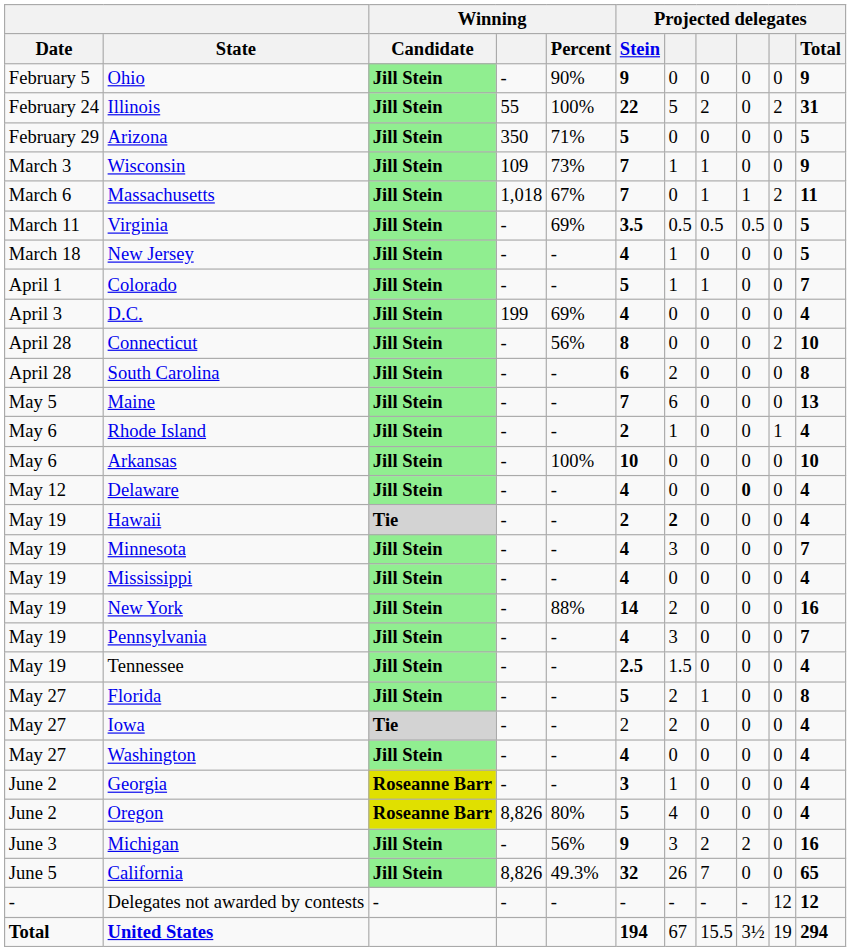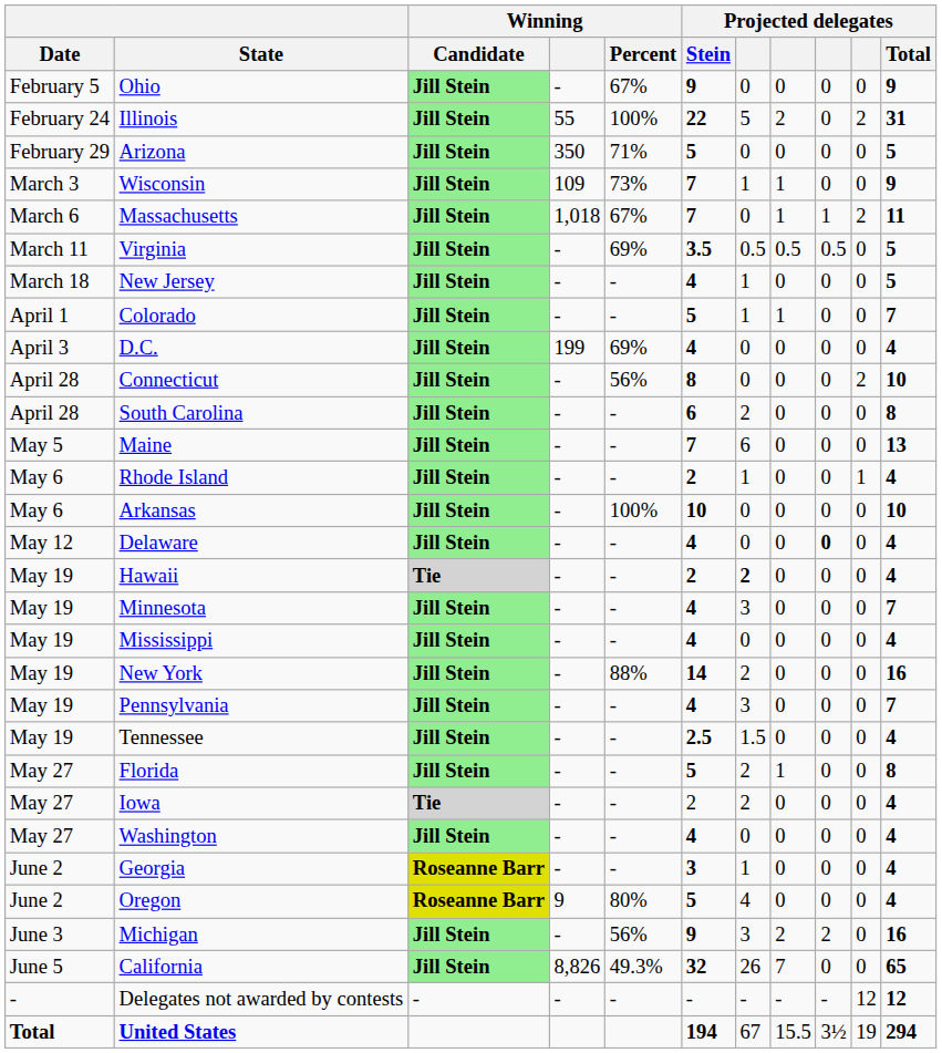 <table class="wikitable">
 <tr>
 <th colspan="2"></th>
 <th colspan="3">Winning</th>
 <th colspan="6">Projected delegates</th>
 </tr>
 <tr>
 <th>Date</th>
 <th>State</th>
 <th>Candidate</th>
 <th></th>
 <th>Percent</th>
 <th><a href='#'>Stein</a></th>
 <th></th>
 <th></th>
 <th></th>
 <th></th>
 <th>Total</th>
 </tr>
 <tr>
 <td>February 5</td>
 <td><a href='#'>Ohio</a></td>
 <td style= "background:lightgreen;"><strong>Jill Stein</strong></td>
 <td>-</td>
-<td>90%</td>
+<td>67%</td>
 <td><strong>9</strong></td>
 <td>0</td>
 <td>0</td>
 <td>0</td>
 <td>0</td>
 <td><strong>9</strong></td>
 </tr>
 <tr>
 <td>February 24</td>
 <td><a href='#'>Illinois</a></td>
 <td style= "background:lightgreen;"><strong>Jill Stein</strong></td>
 <td>55</td>
 <td>100%</td>
 <td><strong>22</strong></td>
 <td>5</td>
 <td>2</td>
 <td>0</td>
 <td>2</td>
 <td><strong>31</strong></td>
 </tr>
 <tr>
 <td>February 29</td>
 <td><a href='#'>Arizona</a></td>
 <td style= "background:lightgreen;"><strong>Jill Stein</strong></td>
 <td>350</td>
 <td>71%</td>
 <td><strong>5</strong></td>
 <td>0</td>
 <td>0</td>
 <td>0</td>
 <td>0</td>
 <td><strong>5</strong></td>
 </tr>
 <tr>
 <td>March 3</td>
 <td><a href='#'>Wisconsin</a></td>
 <td style= "background:lightgreen;"><strong>Jill Stein</strong></td>
 <td>109</td>
 <td>73%</td>
 <td><strong>7</strong></td>
 <td>1</td>
 <td>1</td>
 <td>0</td>
 <td>0</td>
 <td><strong>9</strong></td>
 </tr>
 <tr>
 <td>March 6</td>
 <td><a href='#'>Massachusetts</a></td>
 <td style= "background:lightgreen;"><strong>Jill Stein</strong></td>
 <td>1,018</td>
 <td>67%</td>
 <td><strong>7</strong></td>
 <td>0</td>
 <td>1</td>
 <td>1</td>
 <td>2</td>
 <td><strong>11</strong></td>
 </tr>
 <tr>
 <td>March 11</td>
 <td><a href='#'>Virginia</a></td>
 <td style= "background:lightgreen;"><strong>Jill Stein</strong></td>
 <td>-</td>
 <td>69%</td>
 <td><strong>3.5</strong></td>
 <td>0.5</td>
 <td>0.5</td>
 <td>0.5</td>
 <td>0</td>
 <td><strong>5</strong></td>
 </tr>
 <tr>
 <td>March 18</td>
 <td><a href='#'>New Jersey</a></td>
 <td style= "background:lightgreen;"><strong>Jill Stein</strong></td>
 <td>-</td>
 <td>-</td>
 <td><strong>4</strong></td>
 <td>1</td>
 <td>0</td>
 <td>0</td>
 <td>0</td>
 <td><strong>5</strong></td>
 </tr>
 <tr>
 <td>April 1</td>
 <td><a href='#'>Colorado</a></td>
 <td style= "background:lightgreen;"><strong>Jill Stein</strong></td>
 <td>-</td>
 <td>-</td>
 <td><strong>5</strong></td>
 <td>1</td>
 <td>1</td>
 <td>0</td>
 <td>0</td>
 <td><strong>7</strong></td>
 </tr>
 <tr>
 <td>April 3</td>
 <td><a href='#'>D.C.</a></td>
 <td style= "background:lightgreen;"><strong>Jill Stein</strong></td>
 <td>199</td>
 <td>69%</td>
 <td><strong>4</strong></td>
 <td>0</td>
 <td>0</td>
 <td>0</td>
 <td>0</td>
 <td><strong>4</strong></td>
 </tr>
 <tr>
 <td>April 28</td>
 <td><a href='#'>Connecticut</a></td>
 <td style= "background:lightgreen;"><strong>Jill Stein</strong></td>
 <td>-</td>
 <td>56%</td>
 <td><strong>8</strong></td>
 <td>0</td>
 <td>0</td>
 <td>0</td>
 <td>2</td>
 <td><strong>10</strong></td>
 </tr>
 <tr>
 <td>April 28</td>
 <td><a href='#'>South Carolina</a></td>
 <td style= "background:lightgreen;"><strong>Jill Stein</strong></td>
 <td>-</td>
 <td>-</td>
 <td><strong>6</strong></td>
 <td>2</td>
 <td>0</td>
 <td>0</td>
 <td>0</td>
 <td><strong>8</strong></td>
 </tr>
 <tr>
 <td>May 5</td>
 <td><a href='#'>Maine</a></td>
 <td style= "background:lightgreen;"><strong>Jill Stein</strong></td>
 <td>-</td>
 <td>-</td>
 <td><strong>7</strong></td>
 <td>6</td>
 <td>0</td>
 <td>0</td>
 <td>0</td>
 <td><strong>13</strong></td>
 </tr>
 <tr>
 <td>May 6</td>
 <td><a href='#'>Rhode Island</a></td>
 <td style= "background:lightgreen;"><strong>Jill Stein</strong></td>
 <td>-</td>
 <td>-</td>
 <td><strong>2</strong></td>
 <td>1</td>
 <td>0</td>
 <td>0</td>
 <td>1</td>
 <td><strong>4</strong></td>
 </tr>
 <tr>
 <td>May 6</td>
 <td><a href='#'>Arkansas</a></td>
 <td style= "background:lightgreen;"><strong>Jill Stein</strong></td>
 <td>-</td>
 <td>100%</td>
 <td><strong>10</strong></td>
 <td>0</td>
 <td>0</td>
 <td>0</td>
 <td>0</td>
 <td><strong>10</strong></td>
 </tr>
 <tr>
 <td>May 12</td>
 <td><a href='#'>Delaware</a></td>
 <td style= "background:lightgreen;"><strong>Jill Stein</strong></td>
 <td>-</td>
 <td>-</td>
 <td><strong>4</strong></td>
 <td>0</td>
 <td>0</td>
 <td><strong>0</strong></td>
 <td>0</td>
 <td><strong>4</strong></td>
 </tr>
 <tr>
 <td>May 19</td>
 <td><a href='#'>Hawaii</a></td>
 <td style= "background:lightgrey;"><strong>Tie</strong></td>
 <td>-</td>
 <td>-</td>
 <td><strong>2</strong></td>
 <td><strong>2</strong></td>
 <td>0</td>
 <td>0</td>
 <td>0</td>
 <td><strong>4</strong></td>
 </tr>
 <tr>
 <td>May 19</td>
 <td><a href='#'>Minnesota</a></td>
 <td style= "background:lightgreen;"><strong>Jill Stein</strong></td>
 <td>-</td>
 <td>-</td>
 <td><strong>4</strong></td>
 <td>3</td>
 <td>0</td>
 <td>0</td>
 <td>0</td>
 <td><strong>7</strong></td>
 </tr>
 <tr>
 <td>May 19</td>
 <td><a href='#'>Mississippi</a></td>
 <td style= "background:lightgreen;"><strong>Jill Stein</strong></td>
 <td>-</td>
 <td>-</td>
 <td><strong>4</strong></td>
 <td>0</td>
 <td>0</td>
 <td>0</td>
 <td>0</td>
 <td><strong>4</strong></td>
 </tr>
 <tr>
 <td>May 19</td>
 <td><a href='#'>New York</a></td>
 <td style= "background:lightgreen;"><strong>Jill Stein</strong></td>
 <td>-</td>
 <td>88%</td>
 <td><strong>14</strong></td>
 <td>2</td>
 <td>0</td>
 <td>0</td>
 <td>0</td>
 <td><strong>16</strong></td>
 </tr>
 <tr>
 <td>May 19</td>
 <td><a href='#'>Pennsylvania</a></td>
 <td style= "background:lightgreen;"><strong>Jill Stein</strong></td>
 <td>-</td>
 <td>-</td>
 <td><strong>4</strong></td>
 <td>3</td>
 <td>0</td>
 <td>0</td>
 <td>0</td>
 <td><strong>7</strong></td>
 </tr>
 <tr>
 <td>May 19</td>
 <td>Tennessee</td>
 <td style= "background:lightgreen;"><strong>Jill Stein</strong></td>
 <td>-</td>
 <td>-</td>
 <td><strong>2.5</strong></td>
 <td>1.5</td>
 <td>0</td>
 <td>0</td>
 <td>0</td>
 <td><strong>4</strong></td>
 </tr>
 <tr>
 <td>May 27</td>
 <td><a href='#'>Florida</a></td>
 <td style= "background:lightgreen;"><strong>Jill Stein</strong></td>
 <td>-</td>
 <td>-</td>
 <td><strong>5</strong></td>
 <td>2</td>
 <td>1</td>
 <td>0</td>
 <td>0</td>
 <td><strong>8</strong></td>
 </tr>
 <tr>
 <td>May 27</td>
 <td><a href='#'>Iowa</a></td>
 <td style= "background:lightgrey;"><strong>Tie</strong></td>
 <td>-</td>
 <td>-</td>
 <td>2</td>
 <td>2</td>
 <td>0</td>
 <td>0</td>
 <td>0</td>
 <td><strong>4</strong></td>
 </tr>
 <tr>
 <td>May 27</td>
 <td><a href='#'>Washington</a></td>
 <td style= "background:lightgreen;"><strong>Jill Stein</strong></td>
 <td>-</td>
 <td>-</td>
 <td><strong>4</strong></td>
 <td>0</td>
 <td>0</td>
 <td>0</td>
 <td>0</td>
 <td><strong>4</strong></td>
 </tr>
 <tr>
 <td>June 2</td>
 <td><a href='#'>Georgia</a></td>
 <td style= "background:#E0E000;"><strong>Roseanne Barr</strong></td>
 <td>-</td>
 <td>-</td>
 <td><strong>3</strong></td>
 <td>1</td>
 <td>0</td>
 <td>0</td>
 <td>0</td>
 <td><strong>4</strong></td>
 </tr>
 <tr>
 <td>June 2</td>
 <td><a href='#'>Oregon</a></td>
 <td style= "background:#E0E000;"><strong>Roseanne Barr</strong></td>
-<td>8,826</td>
+<td>9</td>
 <td>80%</td>
 <td><strong>5</strong></td>
 <td>4</td>
 <td>0</td>
 <td>0</td>
 <td>0</td>
 <td><strong>4</strong></td>
 </tr>
 <tr>
 <td>June 3</td>
 <td><a href='#'>Michigan</a></td>
 <td style= "background:lightgreen;"><strong>Jill Stein</strong></td>
 <td>-</td>
 <td>56%</td>
 <td><strong>9</strong></td>
 <td>3</td>
 <td>2</td>
 <td>2</td>
 <td>0</td>
 <td><strong>16</strong></td>
 </tr>
 <tr>
 <td>June 5</td>
 <td><a href='#'>California</a></td>
 <td style= "background:lightgreen;"><strong>Jill Stein</strong></td>
 <td>8,826</td>
 <td>49.3%</td>
 <td><strong>32</strong></td>
 <td>26</td>
 <td>7</td>
 <td>0</td>
 <td>0</td>
 <td><strong>65</strong></td>
 </tr>
 <tr>
 <td>-</td>
 <td>Delegates not awarded by contests</td>
 <td>-</td>
 <td>-</td>
 <td>-</td>
 <td>-</td>
 <td>-</td>
 <td>-</td>
 <td>-</td>
 <td>12</td>
 <td><strong>12</strong></td>
 </tr>
 <tr>
 <td><strong>Total</strong></td>
 <td><strong><a href='#'>United States</a></strong></td>
 <td></td>
 <td></td>
 <td></td>
 <td><strong>194</strong></td>
 <td>67</td>
 <td>15.5</td>
 <td>3½</td>
 <td>19</td>
 <td><strong>294</strong></td>
 </tr>
 </table>
